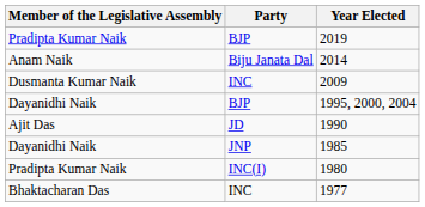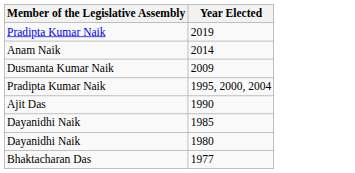 <table class="wikitable">
 <tr>
 <th>Member of the Legislative Assembly</th>
-<th>Party</th>
 <th>Year Elected</th>
 </tr>
 <tr>
 <td><a href='#'>Pradipta Kumar Naik</a></td>
-<td><a href='#'>BJP</a></td>
 <td>2019</td>
 </tr>
 <tr>
 <td>Anam Naik</td>
-<td><a href='#'>Biju Janata Dal</a></td>
 <td>2014</td>
 </tr>
 <tr>
 <td>Dusmanta Kumar Naik</td>
-<td><a href='#'>INC</a></td>
 <td>2009</td>
 </tr>
 <tr>
-<td>Dayanidhi Naik</td>
-<td><a href='#'>BJP</a></td>
+<td>Pradipta Kumar Naik</td>
 <td>1995, 2000, 2004</td>
 </tr>
 <tr>
 <td>Ajit Das</td>
-<td><a href='#'>JD</a></td>
 <td>1990</td>
 </tr>
 <tr>
 <td>Dayanidhi Naik</td>
-<td><a href='#'>JNP</a></td>
 <td>1985</td>
 </tr>
 <tr>
-<td>Pradipta Kumar Naik</td>
-<td><a href='#'>INC(I)</a></td>
+<td>Dayanidhi Naik</td>
 <td>1980</td>
 </tr>
 <tr>
 <td>Bhaktacharan Das</td>
-<td>INC</td>
 <td>1977</td>
 </tr>
 </table>
